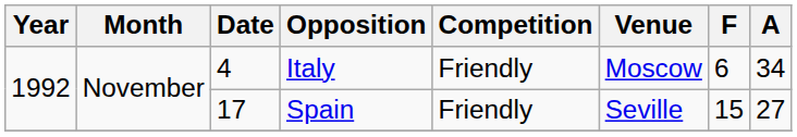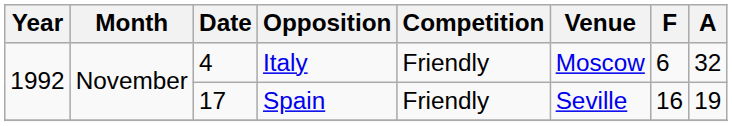 <table class="wikitable">
 <tr ---->
 <th>Year</th>
 <th>Month</th>
 <th>Date</th>
 <th>Opposition</th>
 <th>Competition</th>
 <th>Venue</th>
 <th>F</th>
 <th>A</th>
 </tr>
 <tr ---->
 <td rowspan=2>1992</td>
 <td rowspan=2>November</td>
 <td>4</td>
 <td><a href='#'>Italy</a></td>
 <td>Friendly</td>
 <td><a href='#'>Moscow</a></td>
 <td>6</td>
-<td>34</td>
+<td>32</td>
 </tr>
 <tr ---->
 <td>17</td>
 <td><a href='#'>Spain</a></td>
 <td>Friendly</td>
 <td><a href='#'>Seville</a></td>
-<td>15</td>
-<td>27</td>
+<td>16</td>
+<td>19</td>
 </tr>
 <tr ---->
 </tr>
 </table>
